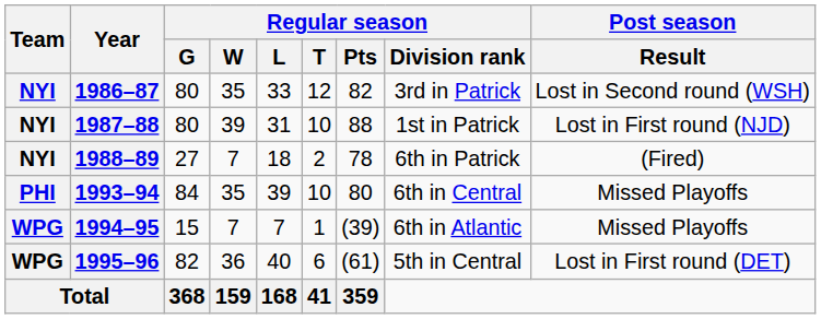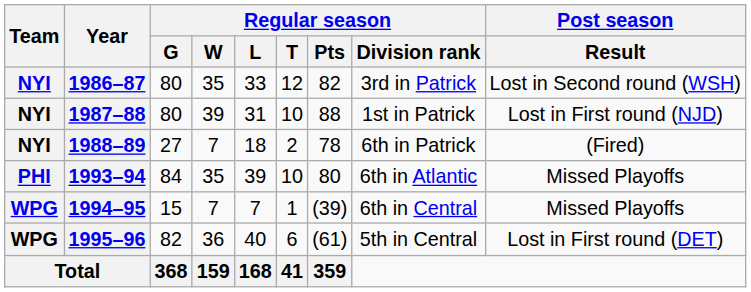 <table class="wikitable" style="font-size: 95%; text-align:center;">
 <tr>
 <th rowspan="2">Team</th>
 <th rowspan="2">Year</th>
 <th colspan="6"><a href='#'>Regular season</a></th>
 <th colspan="1"><a href='#'>Post season</a></th>
 </tr>
 <tr>
 <th>G</th>
 <th>W</th>
 <th>L</th>
 <th>T</th>
 <th>Pts</th>
 <th>Division rank</th>
 <th>Result</th>
 </tr>
 <tr>
 <th><a href='#'>NYI</a></th>
 <th><a href='#'>1986–87</a></th>
 <td>80</td>
 <td>35</td>
 <td>33</td>
 <td>12</td>
 <td>82</td>
 <td>3rd in <a href='#'>Patrick</a></td>
 <td>Lost in Second round (<a href='#'>WSH</a>)</td>
 </tr>
 <tr>
 <th>NYI</th>
 <th><a href='#'>1987–88</a></th>
 <td>80</td>
 <td>39</td>
 <td>31</td>
 <td>10</td>
 <td>88</td>
 <td>1st in Patrick</td>
 <td>Lost in First round (<a href='#'>NJD</a>)</td>
 </tr>
 <tr>
 <th>NYI</th>
 <th><a href='#'>1988–89</a></th>
 <td>27</td>
 <td>7</td>
 <td>18</td>
 <td>2</td>
 <td>78</td>
 <td>6th in Patrick</td>
 <td>(Fired)</td>
 </tr>
 <tr>
 <th><a href='#'>PHI</a></th>
 <th><a href='#'>1993–94</a></th>
 <td>84</td>
 <td>35</td>
 <td>39</td>
 <td>10</td>
 <td>80</td>
-<td>6th in <a href='#'>Central</a></td>
+<td>6th in <a href='#'>Atlantic</a></td>
 <td>Missed Playoffs</td>
 </tr>
 <tr>
 <th><a href='#'>WPG</a></th>
 <th><a href='#'>1994–95</a></th>
 <td>15</td>
 <td>7</td>
 <td>7</td>
 <td>1</td>
 <td>(39)</td>
-<td>6th in <a href='#'>Atlantic</a></td>
+<td>6th in <a href='#'>Central</a></td>
 <td>Missed Playoffs</td>
 </tr>
 <tr>
 <th>WPG</th>
 <th><a href='#'>1995–96</a></th>
 <td>82</td>
 <td>36</td>
 <td>40</td>
 <td>6</td>
 <td>(61)</td>
 <td>5th in Central</td>
 <td>Lost in First round (<a href='#'>DET</a>)</td>
 </tr>
 <tr>
 <th colspan="2">Total</th>
 <th>368</th>
 <th>159</th>
 <th>168</th>
 <th>41</th>
 <th>359</th>
 </tr>
 </table>
